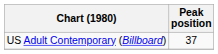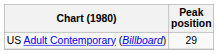 <table class="wikitable">
 <tr>
 <th align="left">Chart (1980)</th>
 <th align="left">Peak<br>position</th>
 </tr>
 <tr>
 <td align="left">US <a href='#'>Adult Contemporary</a> (<em><a href='#'>Billboard</a></em>)</td>
-<td style="text-align:center;">37</td>
+<td style="text-align:center;">29</td>
 </tr>
 <tr>
 </tr>
 </table>
